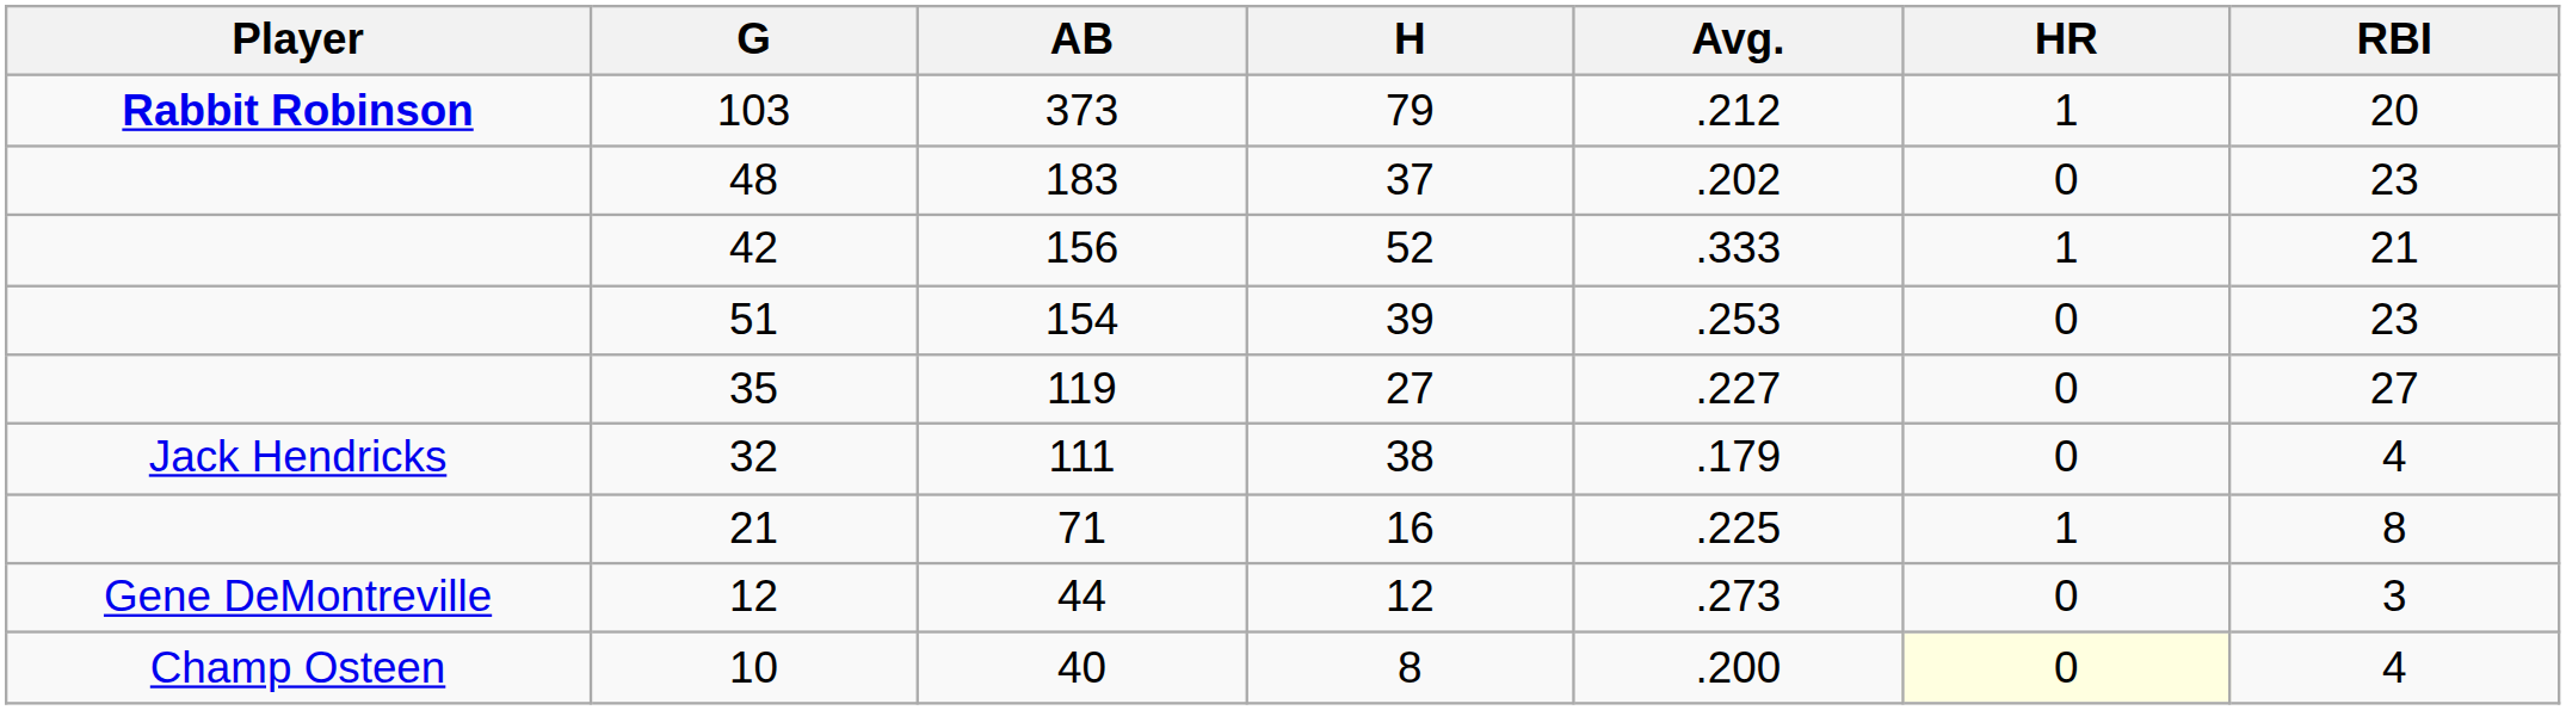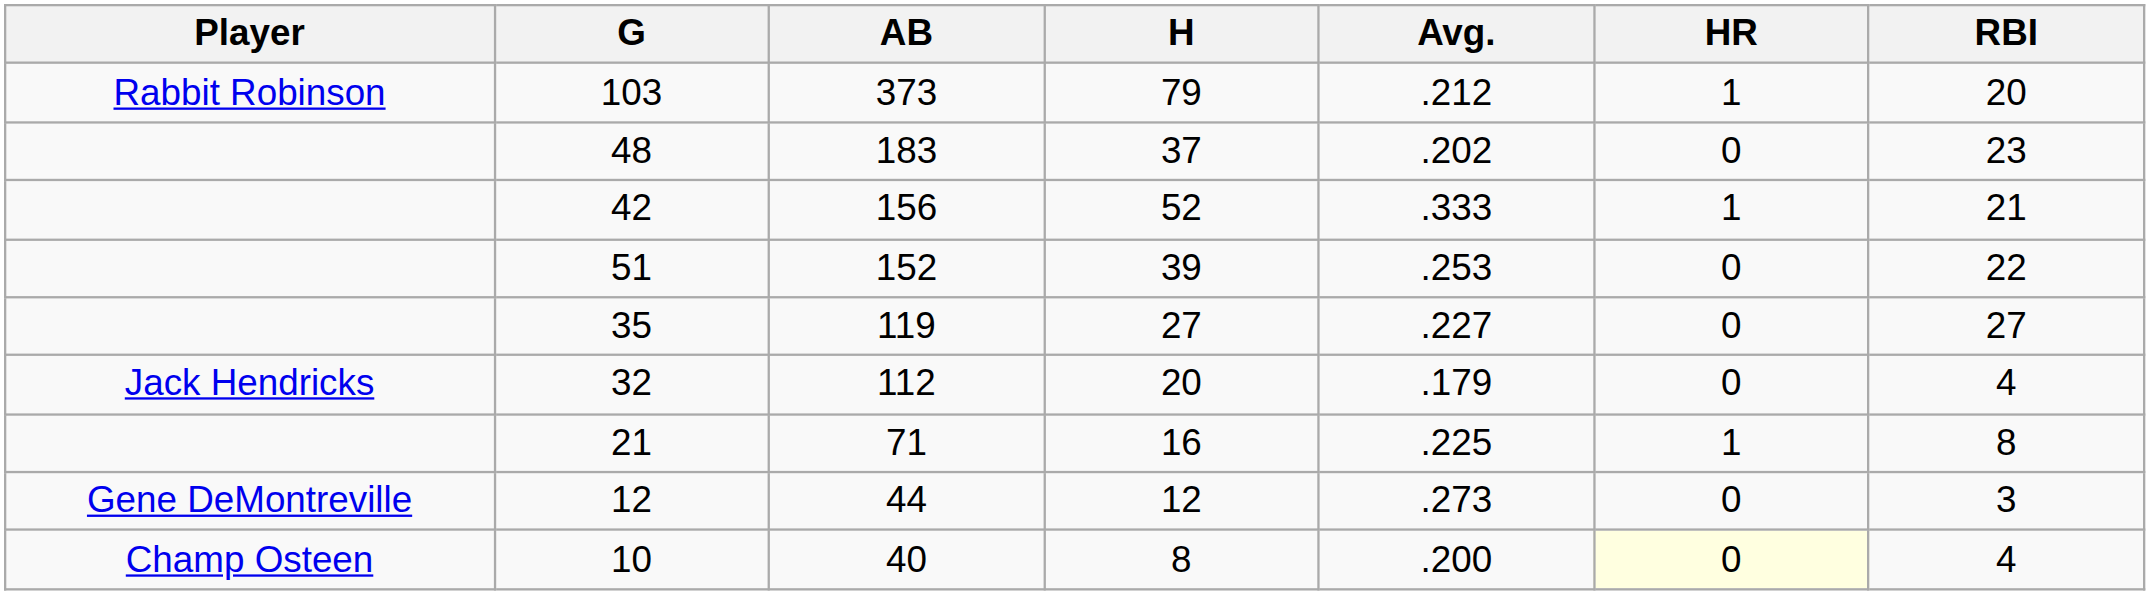 <table class="wikitable sortable">
 <tr>
 <th bgcolor="#DDDDFF" width="16%">Player</th>
 <th bgcolor="#DDDDFF" width="9%">G</th>
 <th bgcolor="#DDDDFF" width="9%">AB</th>
 <th bgcolor="#DDDDFF" width="9%">H</th>
 <th bgcolor="#DDDDFF" width="9%">Avg.</th>
 <th bgcolor="#DDDDFF" width="9%">HR</th>
 <th bgcolor="#DDDDFF" width="9%">RBI</th>
 </tr>
 <tr align="center">
-<td><strong><a href='#'>Rabbit Robinson</a></strong></td>
+<td><a href='#'>Rabbit Robinson</a></td>
 <td>103</td>
 <td>373</td>
 <td>79</td>
 <td>.212</td>
 <td>1</td>
 <td>20</td>
 </tr>
 <tr align=center>
 <td></td>
 <td>48</td>
 <td>183</td>
 <td>37</td>
 <td>.202</td>
 <td>0</td>
 <td>23</td>
 </tr>
 <tr align="center">
 <td></td>
 <td>42</td>
 <td>156</td>
 <td>52</td>
 <td>.333</td>
 <td>1</td>
 <td>21</td>
 </tr>
 <tr align="center">
 <td></td>
 <td>51</td>
-<td>154</td>
+<td>152</td>
 <td>39</td>
 <td>.253</td>
 <td>0</td>
-<td>23</td>
+<td>22</td>
 </tr>
 <tr align="center">
 <td></td>
 <td>35</td>
 <td>119</td>
 <td>27</td>
 <td>.227</td>
 <td>0</td>
 <td>27</td>
 </tr>
 <tr align="center">
 <td><a href='#'>Jack Hendricks</a></td>
 <td>32</td>
-<td>111</td>
-<td>38</td>
+<td>112</td>
+<td>20</td>
 <td>.179</td>
 <td>0</td>
 <td>4</td>
 </tr>
 <tr align=center>
 <td></td>
 <td>21</td>
 <td>71</td>
 <td>16</td>
 <td>.225</td>
 <td>1</td>
 <td>8</td>
 </tr>
 <tr align="center">
 <td><a href='#'>Gene DeMontreville</a></td>
 <td>12</td>
 <td>44</td>
 <td>12</td>
 <td>.273</td>
 <td>0</td>
 <td>3</td>
 </tr>
 <tr align=center>
 <td><a href='#'>Champ Osteen</a></td>
 <td>10</td>
 <td>40</td>
 <td>8</td>
 <td>.200</td>
 <td style="background: lightyellow;">0</td>
 <td>4</td>
 </tr>
 </table>
